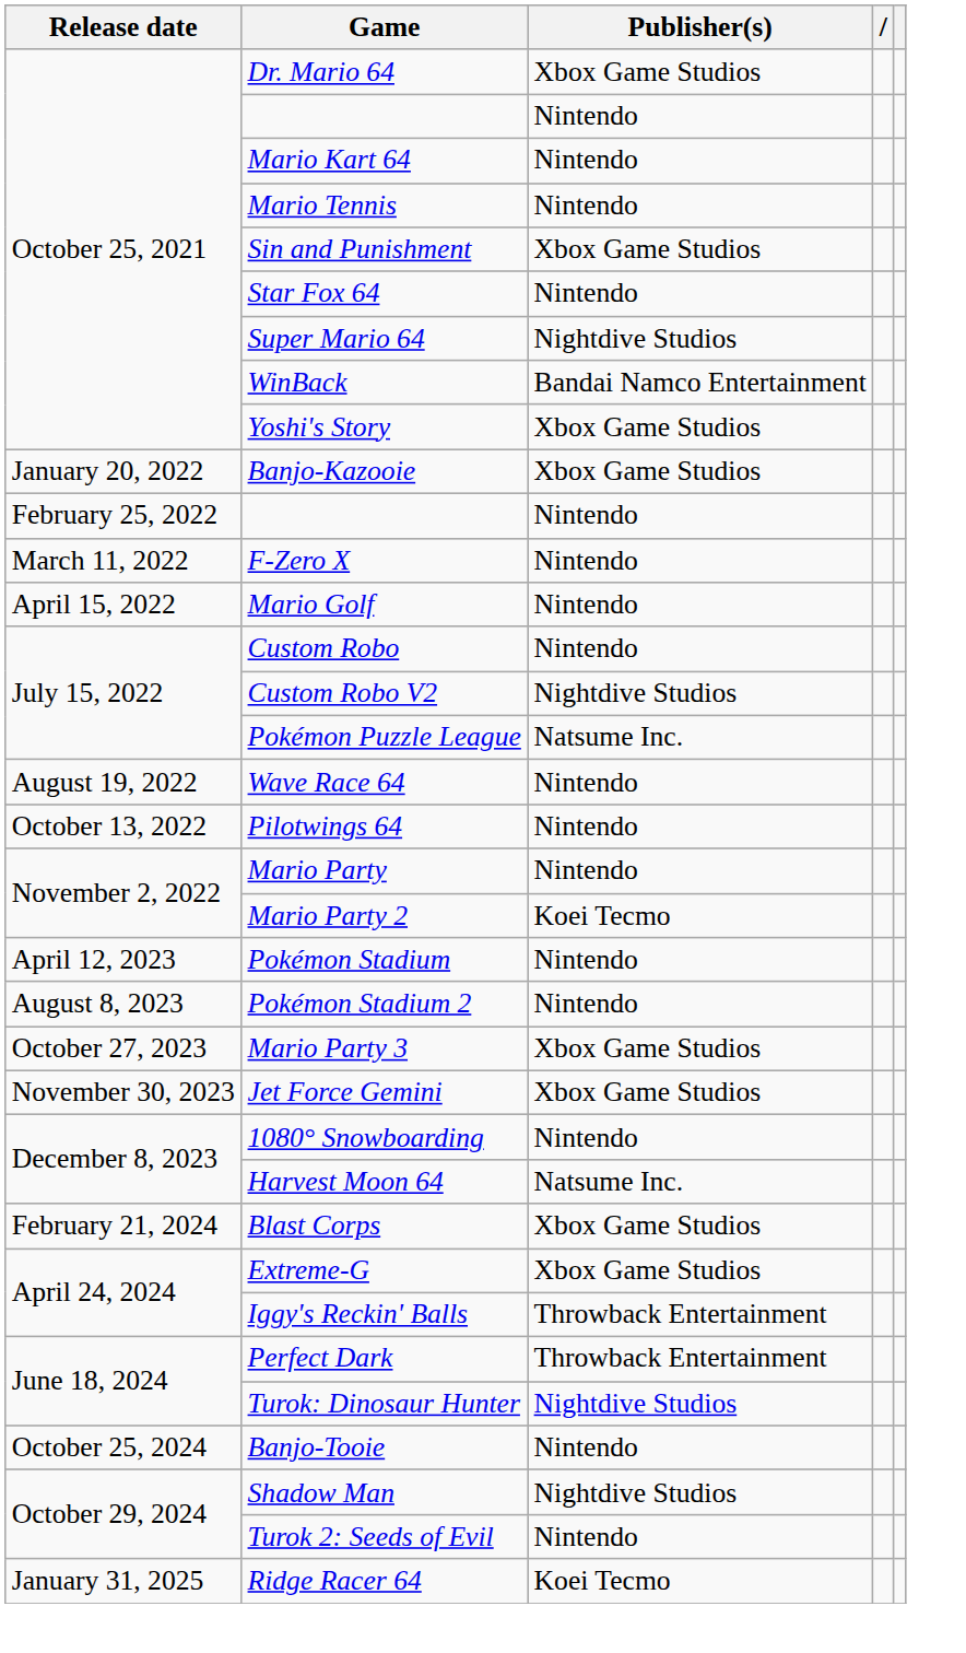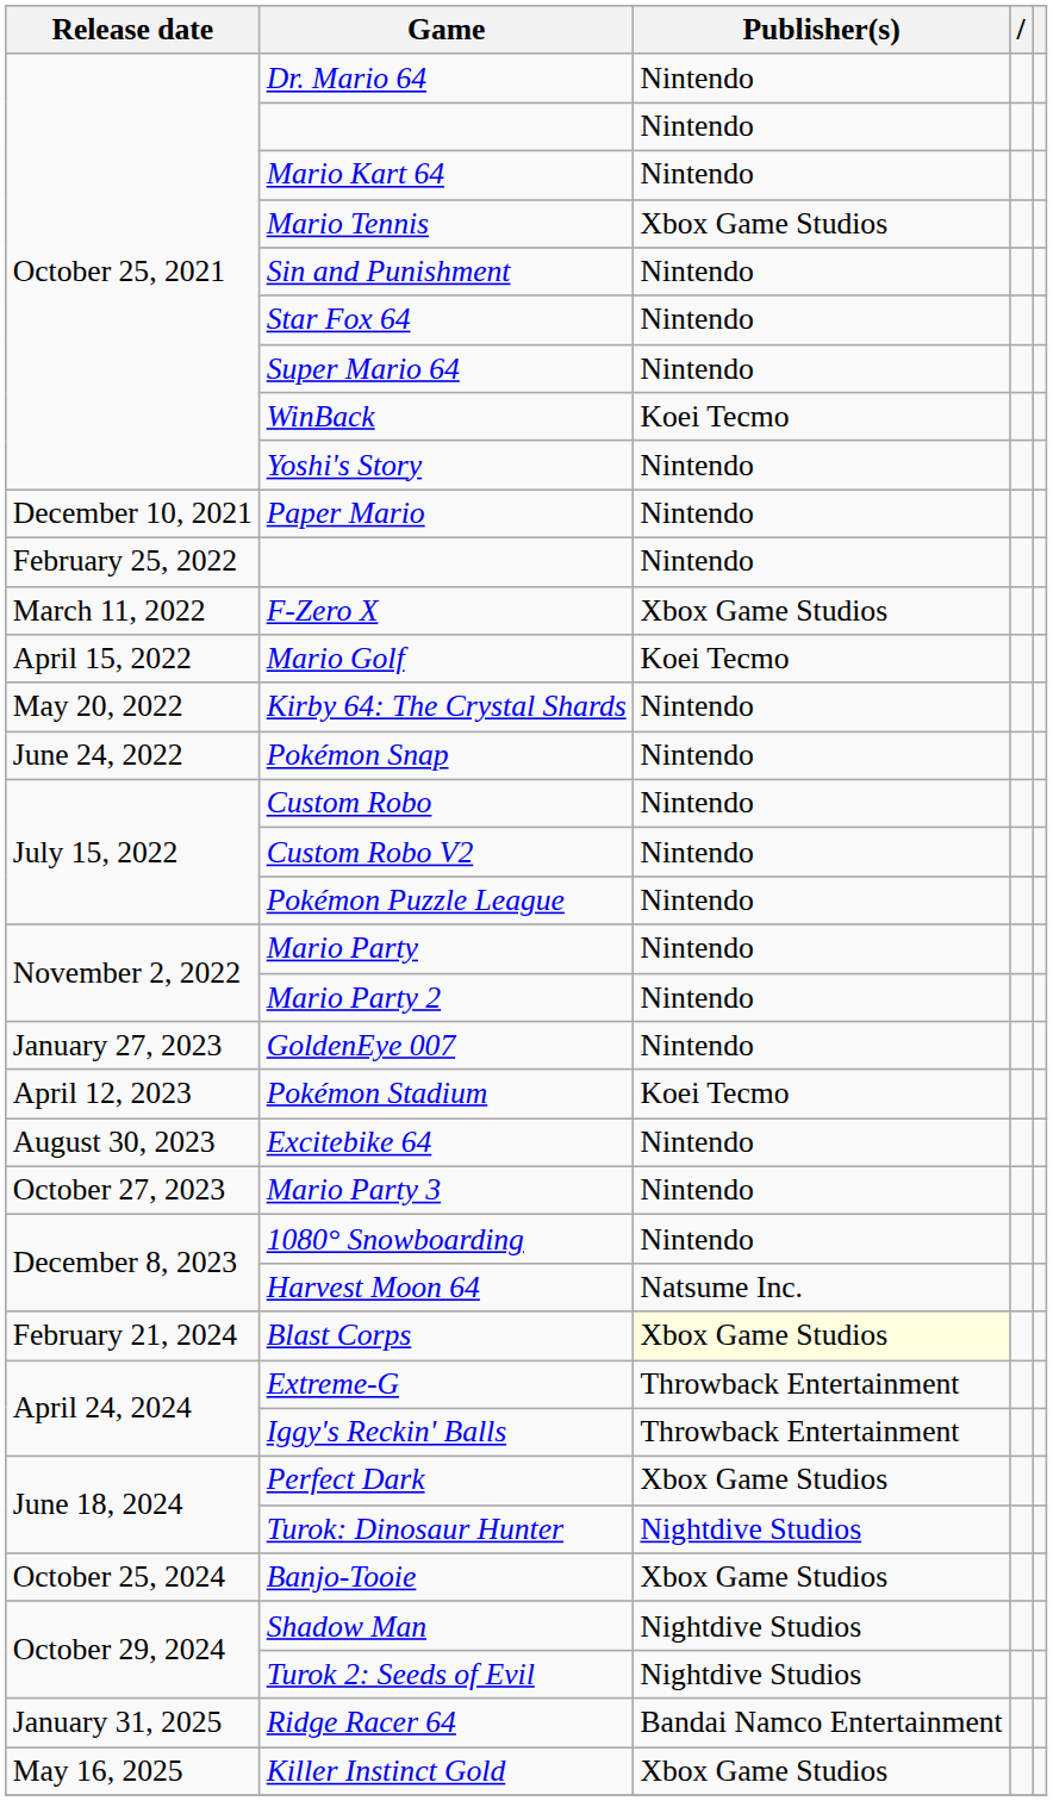 <table class="wikitable sortable">
 <tr>
 <th>Release date</th>
 <th>Game</th>
 <th>Publisher(s)</th>
 <th>/</th>
 <th></th>
 </tr>
 <tr>
 <td rowspan="9">October 25, 2021</td>
 <td><em><a href='#'>Dr. Mario 64</a></em></td>
-<td>Xbox Game Studios</td>
+<td>Nintendo</td>
 <td></td>
 <td></td>
 </tr>
 <tr>
 <td></td>
 <td>Nintendo</td>
 <td></td>
 <td></td>
 </tr>
 <tr>
 <td><em><a href='#'>Mario Kart 64</a></em></td>
 <td>Nintendo</td>
 <td></td>
 <td></td>
 </tr>
 <tr>
 <td><em><a href='#'>Mario Tennis</a></em></td>
-<td>Nintendo</td>
+<td>Xbox Game Studios</td>
 <td></td>
 <td></td>
 </tr>
 <tr>
 <td><em><a href='#'>Sin and Punishment</a></em></td>
-<td>Xbox Game Studios</td>
+<td>Nintendo</td>
 <td></td>
 <td></td>
 </tr>
 <tr>
 <td><em><a href='#'>Star Fox 64</a></em></td>
 <td>Nintendo</td>
 <td></td>
 <td></td>
 </tr>
 <tr>
 <td><em><a href='#'>Super Mario 64</a></em></td>
-<td>Nightdive Studios</td>
+<td>Nintendo</td>
 <td></td>
 <td></td>
 </tr>
 <tr>
 <td><em><a href='#'>WinBack</a></em></td>
-<td>Bandai Namco Entertainment</td>
+<td>Koei Tecmo</td>
 <td></td>
 <td></td>
 </tr>
 <tr>
 <td><em><a href='#'>Yoshi's Story</a></em></td>
-<td>Xbox Game Studios</td>
+<td>Nintendo</td>
 <td></td>
 <td></td>
 </tr>
 <tr>
-<td>January 20, 2022</td>
-<td><em><a href='#'>Banjo-Kazooie</a></em></td>
-<td>Xbox Game Studios</td>
+<td>December 10, 2021</td>
+<td><em><a href='#'>Paper Mario</a></em></td>
+<td>Nintendo</td>
 <td></td>
 <td></td>
 </tr>
 <tr>
 <td>February 25, 2022</td>
 <td></td>
 <td>Nintendo</td>
 <td></td>
 <td></td>
 </tr>
 <tr>
 <td>March 11, 2022</td>
 <td><em><a href='#'>F-Zero X</a></em></td>
-<td>Nintendo</td>
+<td>Xbox Game Studios</td>
 <td></td>
 <td></td>
 </tr>
 <tr>
 <td>April 15, 2022</td>
 <td><em><a href='#'>Mario Golf</a></em></td>
+<td>Koei Tecmo</td>
+<td></td>
+<td></td>
+</tr>
+<tr>
+<td>May 20, 2022</td>
+<td><em><a href='#'>Kirby 64: The Crystal Shards</a></em></td>
+<td>Nintendo</td>
+<td></td>
+<td></td>
+</tr>
+<tr>
+<td>June 24, 2022</td>
+<td><em><a href='#'>Pokémon Snap</a></em></td>
 <td>Nintendo</td>
 <td></td>
 <td></td>
 </tr>
 <tr>
 <td rowspan="3">July 15, 2022</td>
 <td><em><a href='#'>Custom Robo</a></em></td>
 <td>Nintendo</td>
 <td></td>
 <td></td>
 </tr>
 <tr>
 <td><em><a href='#'>Custom Robo V2</a></em></td>
-<td>Nightdive Studios</td>
+<td>Nintendo</td>
 <td></td>
 <td></td>
 </tr>
 <tr>
 <td><em><a href='#'>Pokémon Puzzle League</a></em></td>
-<td>Natsume Inc.</td>
-<td></td>
-<td></td>
-</tr>
-<tr>
-<td>August 19, 2022</td>
-<td><em><a href='#'>Wave Race 64</a></em></td>
-<td>Nintendo</td>
-<td></td>
-<td></td>
-</tr>
-<tr>
-<td>October 13, 2022</td>
-<td><em><a href='#'>Pilotwings 64</a></em></td>
 <td>Nintendo</td>
 <td></td>
 <td></td>
 </tr>
 <tr>
 <td rowspan="2">November 2, 2022</td>
 <td><em><a href='#'>Mario Party</a></em></td>
 <td>Nintendo</td>
 <td></td>
 <td></td>
 </tr>
 <tr>
 <td><em><a href='#'>Mario Party 2</a></em></td>
-<td>Koei Tecmo</td>
+<td>Nintendo</td>
+<td></td>
+<td></td>
+</tr>
+<tr>
+<td>January 27, 2023</td>
+<td><em><a href='#'>GoldenEye 007</a></em></td>
+<td>Nintendo</td>
 <td></td>
 <td></td>
 </tr>
 <tr>
 <td>April 12, 2023</td>
 <td><em><a href='#'>Pokémon Stadium</a></em></td>
-<td>Nintendo</td>
+<td>Koei Tecmo</td>
 <td></td>
 <td></td>
 </tr>
 <tr>
-<td>August 8, 2023</td>
-<td><em><a href='#'>Pokémon Stadium 2</a></em></td>
+<td>August 30, 2023</td>
+<td><em><a href='#'>Excitebike 64</a></em></td>
 <td>Nintendo</td>
 <td></td>
 <td></td>
 </tr>
 <tr>
 <td>October 27, 2023</td>
 <td><em><a href='#'>Mario Party 3</a></em></td>
-<td>Xbox Game Studios</td>
-<td></td>
-<td></td>
-</tr>
-<tr>
-<td>November 30, 2023</td>
-<td><em><a href='#'>Jet Force Gemini</a></em></td>
-<td>Xbox Game Studios</td>
+<td>Nintendo</td>
 <td></td>
 <td></td>
 </tr>
 <tr>
 <td rowspan="2">December 8, 2023</td>
 <td><em><a href='#'>1080° Snowboarding</a></em></td>
 <td>Nintendo</td>
 <td></td>
 <td></td>
 </tr>
 <tr>
 <td><em><a href='#'>Harvest Moon 64</a></em></td>
 <td>Natsume Inc.</td>
 <td></td>
 <td></td>
 </tr>
 <tr>
 <td>February 21, 2024</td>
 <td><em><a href='#'>Blast Corps</a></em></td>
-<td>Xbox Game Studios</td>
+<td style="background: lightyellow;">Xbox Game Studios</td>
 <td></td>
 <td></td>
 </tr>
 <tr>
 <td rowspan=2>April 24, 2024</td>
 <td><em><a href='#'>Extreme-G</a></em></td>
-<td>Xbox Game Studios</td>
+<td>Throwback Entertainment</td>
 <td></td>
 <td></td>
 </tr>
 <tr>
 <td><em><a href='#'>Iggy's Reckin' Balls</a></em></td>
 <td>Throwback Entertainment</td>
 <td></td>
 <td></td>
 </tr>
 <tr>
 <td rowspan="2">June 18, 2024</td>
 <td><em><a href='#'>Perfect Dark</a></em></td>
-<td>Throwback Entertainment</td>
+<td>Xbox Game Studios</td>
 <td></td>
 <td></td>
 </tr>
 <tr>
 <td><em><a href='#'>Turok: Dinosaur Hunter</a></em></td>
 <td><a href='#'>Nightdive Studios</a></td>
 <td></td>
 <td></td>
 </tr>
 <tr>
 <td>October 25, 2024</td>
 <td><em><a href='#'>Banjo-Tooie</a></em></td>
-<td>Nintendo</td>
+<td>Xbox Game Studios</td>
 <td></td>
 <td></td>
 </tr>
 <tr>
 <td rowspan="2">October 29, 2024</td>
 <td><a href='#'><em>Shadow Man</em></a></td>
 <td>Nightdive Studios</td>
 <td></td>
 <td></td>
 </tr>
 <tr>
 <td><em><a href='#'>Turok 2: Seeds of Evil</a></em></td>
-<td>Nintendo</td>
+<td>Nightdive Studios</td>
 <td></td>
 <td></td>
 </tr>
 <tr>
 <td>January 31, 2025</td>
 <td><em><a href='#'>Ridge Racer 64</a></em></td>
-<td>Koei Tecmo</td>
+<td>Bandai Namco Entertainment</td>
+<td></td>
+<td></td>
+</tr>
+<tr>
+<td>May 16, 2025</td>
+<td><em><a href='#'>Killer Instinct Gold</a></em></td>
+<td>Xbox Game Studios</td>
 <td></td>
 <td></td>
 </tr>
 <tr>
 </tr>
 </table>
